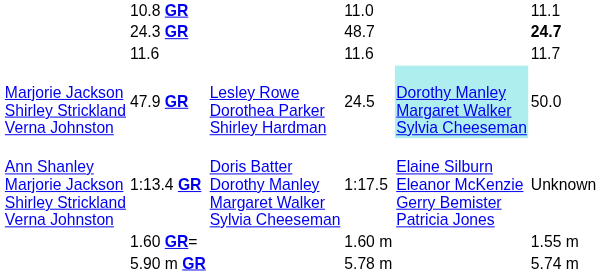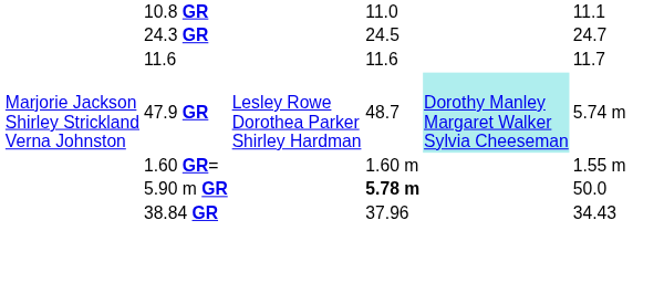 <table>
 <tr>
 <td></td>
 <td></td>
 <td>10.8 <strong><a href='#'>GR</a></strong></td>
 <td></td>
 <td>11.0</td>
 <td></td>
 <td>11.1</td>
 </tr>
 <tr>
 <td></td>
 <td></td>
 <td>24.3 <strong><a href='#'>GR</a></strong></td>
 <td></td>
-<td>48.7</td>
+<td>24.5</td>
 <td></td>
-<td><strong>24.7</strong></td>
+<td>24.7</td>
 </tr>
 <tr>
 <td></td>
 <td></td>
 <td>11.6</td>
 <td></td>
 <td>11.6</td>
 <td></td>
 <td>11.7</td>
 </tr>
 <tr>
 <td></td>
 <td><br><a href='#'>Marjorie Jackson</a><br><a href='#'>Shirley Strickland</a><br><a href='#'>Verna Johnston</a></td>
 <td>47.9 <strong><a href='#'>GR</a></strong></td>
 <td><br><a href='#'>Lesley Rowe</a><br><a href='#'>Dorothea Parker</a><br><a href='#'>Shirley Hardman</a></td>
-<td>24.5</td>
+<td>48.7</td>
 <td style="background: paleturquoise;"><br><a href='#'>Dorothy Manley</a><br><a href='#'>Margaret Walker</a><br><a href='#'>Sylvia Cheeseman</a></td>
-<td>50.0</td>
-</tr>
-<tr>
-<td></td>
-<td><br><a href='#'>Ann Shanley</a><br><a href='#'>Marjorie Jackson</a><br><a href='#'>Shirley Strickland</a><br><a href='#'>Verna Johnston</a></td>
-<td>1:13.4 <strong><a href='#'>GR</a></strong></td>
-<td><br><a href='#'>Doris Batter</a><br><a href='#'>Dorothy Manley</a><br><a href='#'>Margaret Walker</a><br><a href='#'>Sylvia Cheeseman</a></td>
-<td>1:17.5</td>
-<td><br><a href='#'>Elaine Silburn</a><br><a href='#'>Eleanor McKenzie</a><br><a href='#'>Gerry Bemister</a><br><a href='#'>Patricia Jones</a></td>
-<td>Unknown</td>
+<td>5.74 m</td>
 </tr>
 <tr>
 <td></td>
 <td></td>
 <td>1.60 <strong><a href='#'>GR</a></strong>=</td>
 <td></td>
 <td>1.60 m</td>
 <td></td>
 <td>1.55 m</td>
 </tr>
 <tr>
 <td></td>
 <td></td>
 <td>5.90 m <strong><a href='#'>GR</a></strong></td>
 <td></td>
-<td>5.78 m</td>
+<td><strong>5.78 m</strong></td>
 <td></td>
-<td>5.74 m</td>
+<td>50.0</td>
+</tr>
+<tr>
+<td></td>
+<td></td>
+<td>38.84 <strong><a href='#'>GR</a></strong></td>
+<td></td>
+<td>37.96</td>
+<td></td>
+<td>34.43</td>
 </tr>
 </table>
